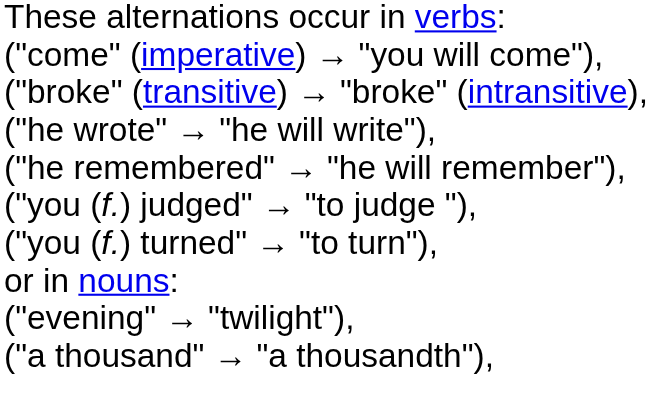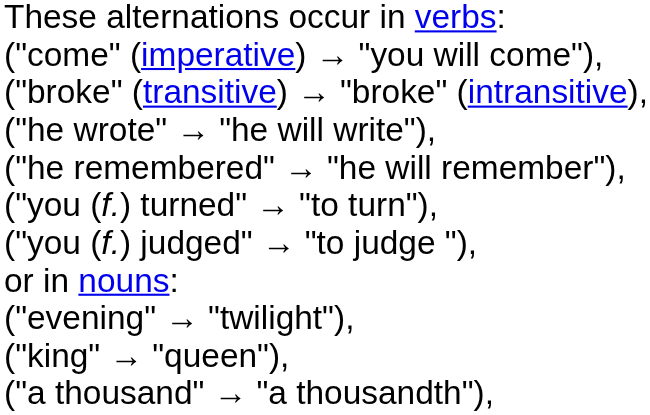 <table style="white-space:nowrap; border-style:none" cellspacing="0" cellpadding="0">
 <tr>
 <td colspan="3">These alternations occur in <a href='#'>verbs</a>:</td>
 </tr>
 <tr>
 <td></td>
 <td><span></span></td>
 <td>("come" (<a href='#'>imperative</a>) → "you will come"),</td>
 </tr>
 <tr>
 <td></td>
 <td><span></span></td>
 <td>("broke" (<a href='#'>transitive</a>) → "broke" (<a href='#'>intransitive</a>),</td>
 </tr>
 <tr>
 <td></td>
 <td><span></span></td>
 <td>("he wrote" → "he will write"),</td>
 </tr>
 <tr>
 <td></td>
 <td><span></span></td>
 <td>("he remembered" → "he will remember"),</td>
 </tr>
 <tr>
 <td></td>
 <td><span></span></td>
-<td>("you (<em>f.</em>) judged" → "to judge "),</td>
+<td>("you (<em>f.</em>) turned" → "to turn"),</td>
 </tr>
 <tr>
 <td></td>
 <td><span></span></td>
-<td>("you (<em>f.</em>) turned" → "to turn"),</td>
+<td>("you (<em>f.</em>) judged" → "to judge "),</td>
 </tr>
 <tr>
 <td colspan="3">or in <a href='#'>nouns</a>:</td>
 </tr>
 <tr>
 <td></td>
 <td><span></span></td>
 <td>("evening" → "twilight"),</td>
 </tr>
 <tr>
 <td></td>
 <td><span></span></td>
+<td>("king" → "queen"),</td>
+</tr>
+<tr>
+<td></td>
+<td><span></span></td>
 <td>("a thousand" → "a thousandth"),</td>
 </tr>
 </table>
